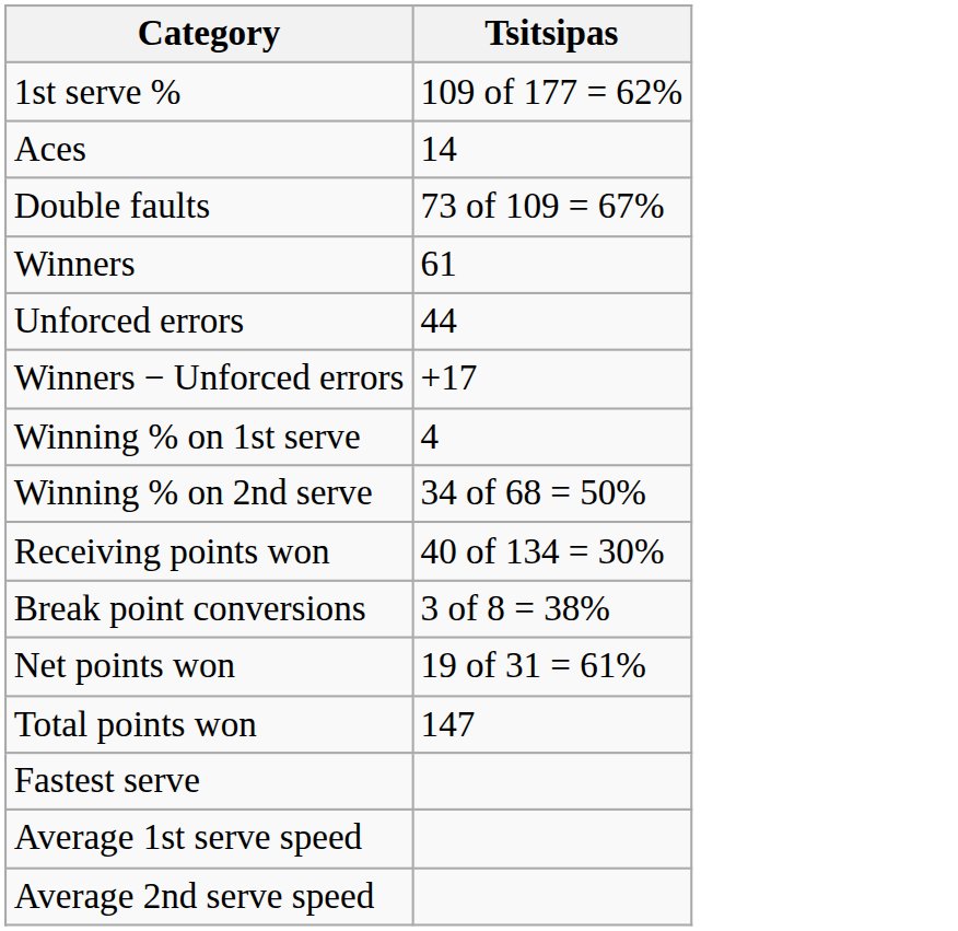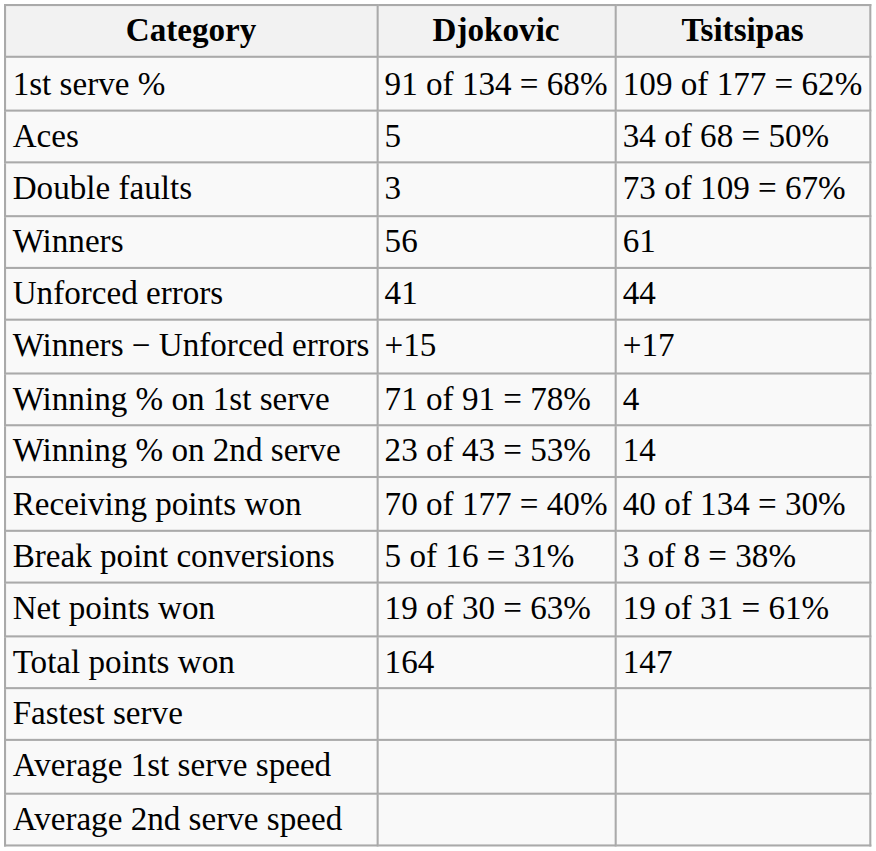 <table class="wikitable">
 <tr>
 <th>Category</th>
+<th>Djokovic</th>
 <th>Tsitsipas</th>
 </tr>
 <tr>
 <td>1st serve %</td>
+<td>91 of 134 = 68%</td>
 <td>109 of 177 = 62%</td>
 </tr>
 <tr>
 <td>Aces</td>
-<td>14</td>
+<td>5</td>
+<td>34 of 68 = 50%</td>
 </tr>
 <tr>
 <td>Double faults</td>
+<td>3</td>
 <td>73 of 109 = 67%</td>
 </tr>
 <tr>
 <td>Winners</td>
+<td>56</td>
 <td>61</td>
 </tr>
 <tr>
 <td>Unforced errors</td>
+<td>41</td>
 <td>44</td>
 </tr>
 <tr>
 <td>Winners − Unforced errors</td>
+<td>+15</td>
 <td>+17</td>
 </tr>
 <tr>
 <td>Winning % on 1st serve</td>
+<td>71 of 91 = 78%</td>
 <td>4</td>
 </tr>
 <tr>
 <td>Winning % on 2nd serve</td>
-<td>34 of 68 = 50%</td>
+<td>23 of 43 = 53%</td>
+<td>14</td>
 </tr>
 <tr>
 <td>Receiving points won</td>
+<td>70 of 177 = 40%</td>
 <td>40 of 134 = 30%</td>
 </tr>
 <tr>
 <td>Break point conversions</td>
+<td>5 of 16 = 31%</td>
 <td>3 of 8 = 38%</td>
 </tr>
 <tr>
 <td>Net points won</td>
+<td>19 of 30 = 63%</td>
 <td>19 of 31 = 61%</td>
 </tr>
 <tr>
 <td>Total points won</td>
+<td>164</td>
 <td>147</td>
 </tr>
 <tr>
 <td>Fastest serve</td>
 <td></td>
+<td></td>
 </tr>
 <tr>
 <td>Average 1st serve speed</td>
+<td></td>
 <td></td>
 </tr>
 <tr>
 <td>Average 2nd serve speed</td>
 <td></td>
+<td></td>
 </tr>
 </table>
